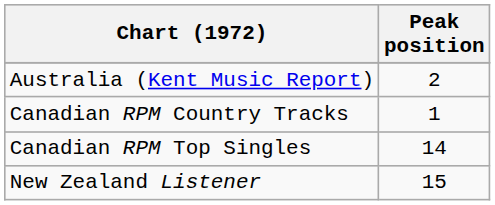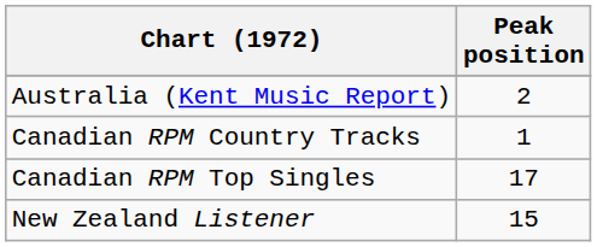 <table class="wikitable sortable">
 <tr>
 <th>Chart (1972)</th>
 <th>Peak<br>position</th>
 </tr>
 <tr>
 </tr>
 <tr>
 </tr>
 <tr>
 </tr>
 <tr>
 <td>Australia (<a href='#'>Kent Music Report</a>)</td>
 <td align="center">2</td>
 </tr>
 <tr>
 <td>Canadian <em>RPM</em> Country Tracks</td>
 <td align="center">1</td>
 </tr>
 <tr>
 <td>Canadian <em>RPM</em> Top Singles</td>
-<td align="center">14</td>
+<td align="center">17</td>
 </tr>
 <tr>
 <td>New Zealand <em>Listener</em></td>
 <td align="center">15</td>
 </tr>
 </table>
